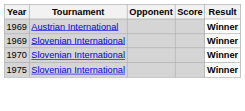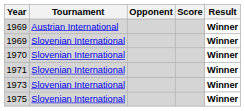 <table class="sortable wikitable" style="font-size: 90%;">
 <tr>
 <th>Year</th>
 <th>Tournament</th>
 <th>Opponent</th>
 <th>Score</th>
 <th>Result</th>
 </tr>
 <tr style="background:#D5D5D5">
 <td align="center">1969</td>
 <td align="left"><a href='#'>Austrian International</a></td>
 <td align="left"></td>
 <td align="left"></td>
 <td style="text-align: left; background:white"> <strong>Winner</strong></td>
 </tr>
 <tr style="background:#D5D5D5">
 <td align="center">1969</td>
 <td align="left"><a href='#'>Slovenian International</a></td>
 <td align="left"></td>
 <td align="left"></td>
 <td style="text-align: left; background:white"> <strong>Winner</strong></td>
 </tr>
 <tr style="background:#D5D5D5">
 <td align="center">1970</td>
 <td align="left"><a href='#'>Slovenian International</a></td>
 <td align="left"></td>
 <td align="left"></td>
 <td style="text-align: left; background:white"> <strong>Winner</strong></td>
 </tr>
 <tr style="background:#D5D5D5">
+<td align="center">1971</td>
+<td align="left"><a href='#'>Slovenian International</a></td>
+<td align="left"></td>
+<td align="left"></td>
+<td style="text-align: left; background:white"> <strong>Winner</strong></td>
+</tr>
+<tr style="background:#D5D5D5">
+<td align="center">1973</td>
+<td align="left"><a href='#'>Slovenian International</a></td>
+<td align="left"></td>
+<td align="left"></td>
+<td style="text-align: left; background:white"> <strong>Winner</strong></td>
+</tr>
+<tr style="background:#D5D5D5">
 <td align="center">1975</td>
 <td align="left"><a href='#'>Slovenian International</a></td>
 <td align="left"></td>
 <td align="left"></td>
 <td style="text-align: left; background:white"> <strong>Winner</strong></td>
 </tr>
 </table>
